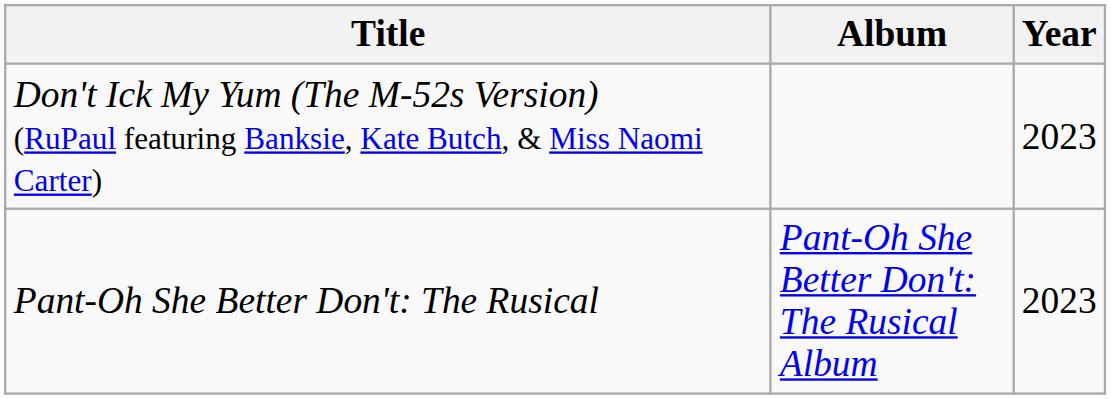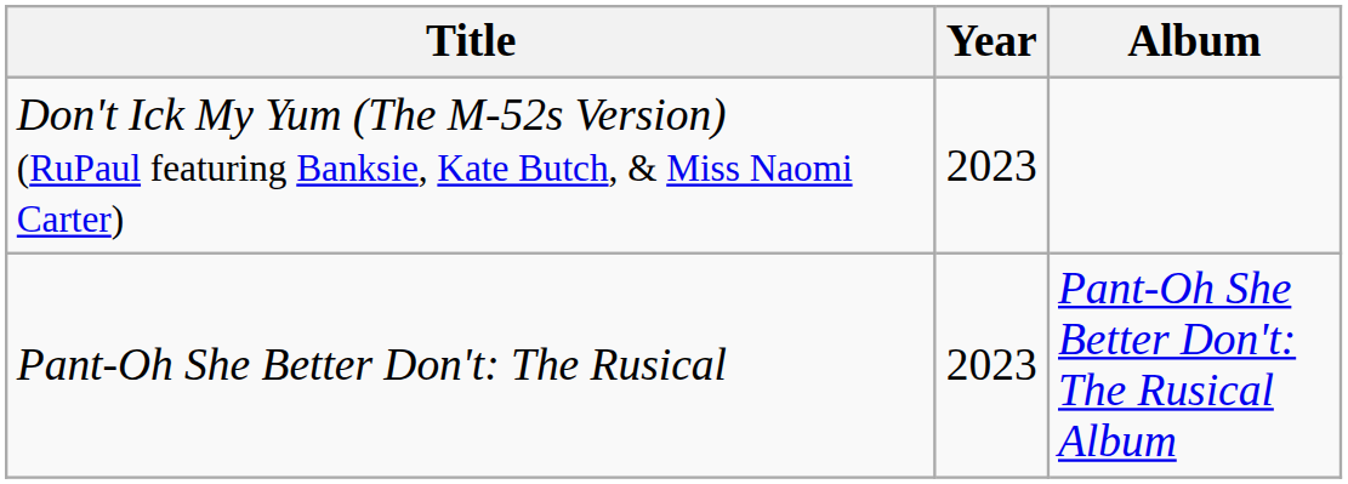 <table class="wikitable plainrowheaders" style="text-align:left;">
 <tr>
 <th scope="col"  style="width:20em;">Title</th>
+<th scope="col"  style="width:2em;">Year</th>
 <th scope="col"  style="width:6em;">Album</th>
-<th scope="col"  style="width:2em;">Year</th>
 </tr>
 <tr>
 <td scope="row"><em>Don't Ick My Yum (The M-52s Version)</em><br><small>(<a href='#'>RuPaul</a> featuring <a href='#'>Banksie</a>, <a href='#'>Kate Butch</a>, & <a href='#'>Miss Naomi Carter</a>)</small></td>
+<td>2023</td>
 <td></td>
-<td>2023</td>
 </tr>
 <tr>
 <td scope="row"><em>Pant-Oh She Better Don't: The Rusical</em></td>
+<td>2023</td>
 <td><em><a href='#'>Pant-Oh She Better Don't: The Rusical Album</a></em></td>
-<td>2023</td>
 </tr>
 </table>
